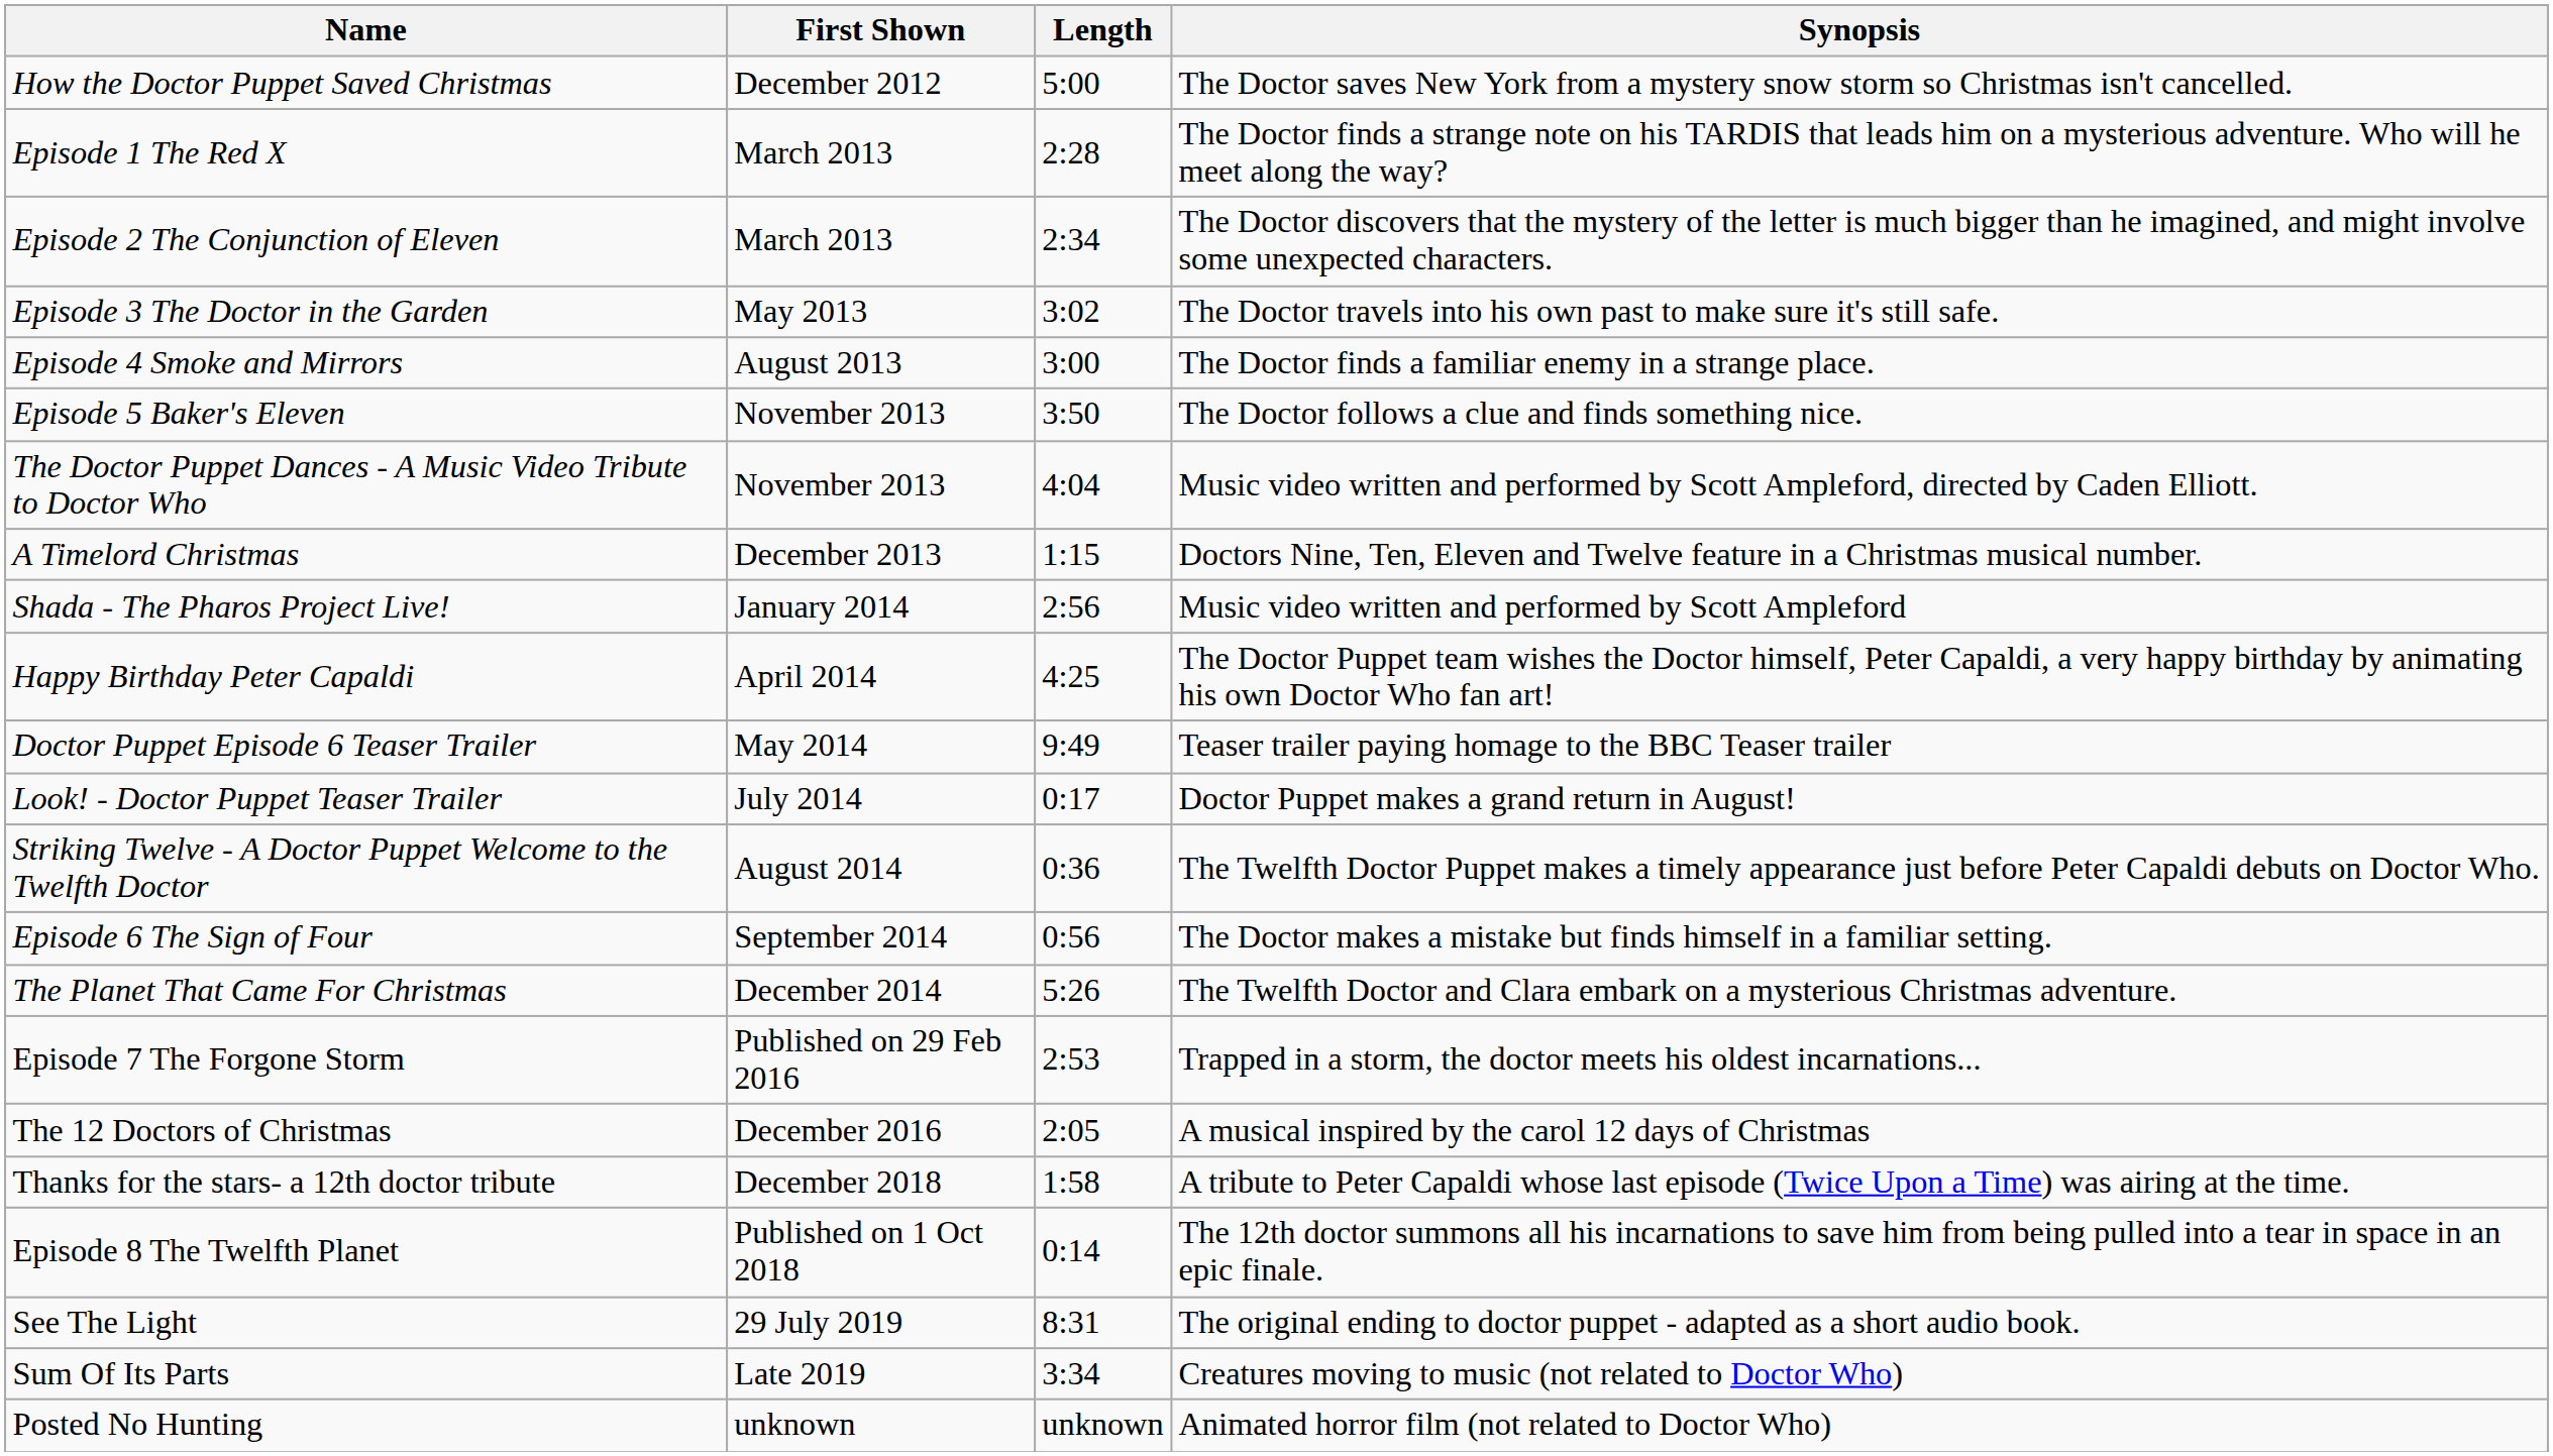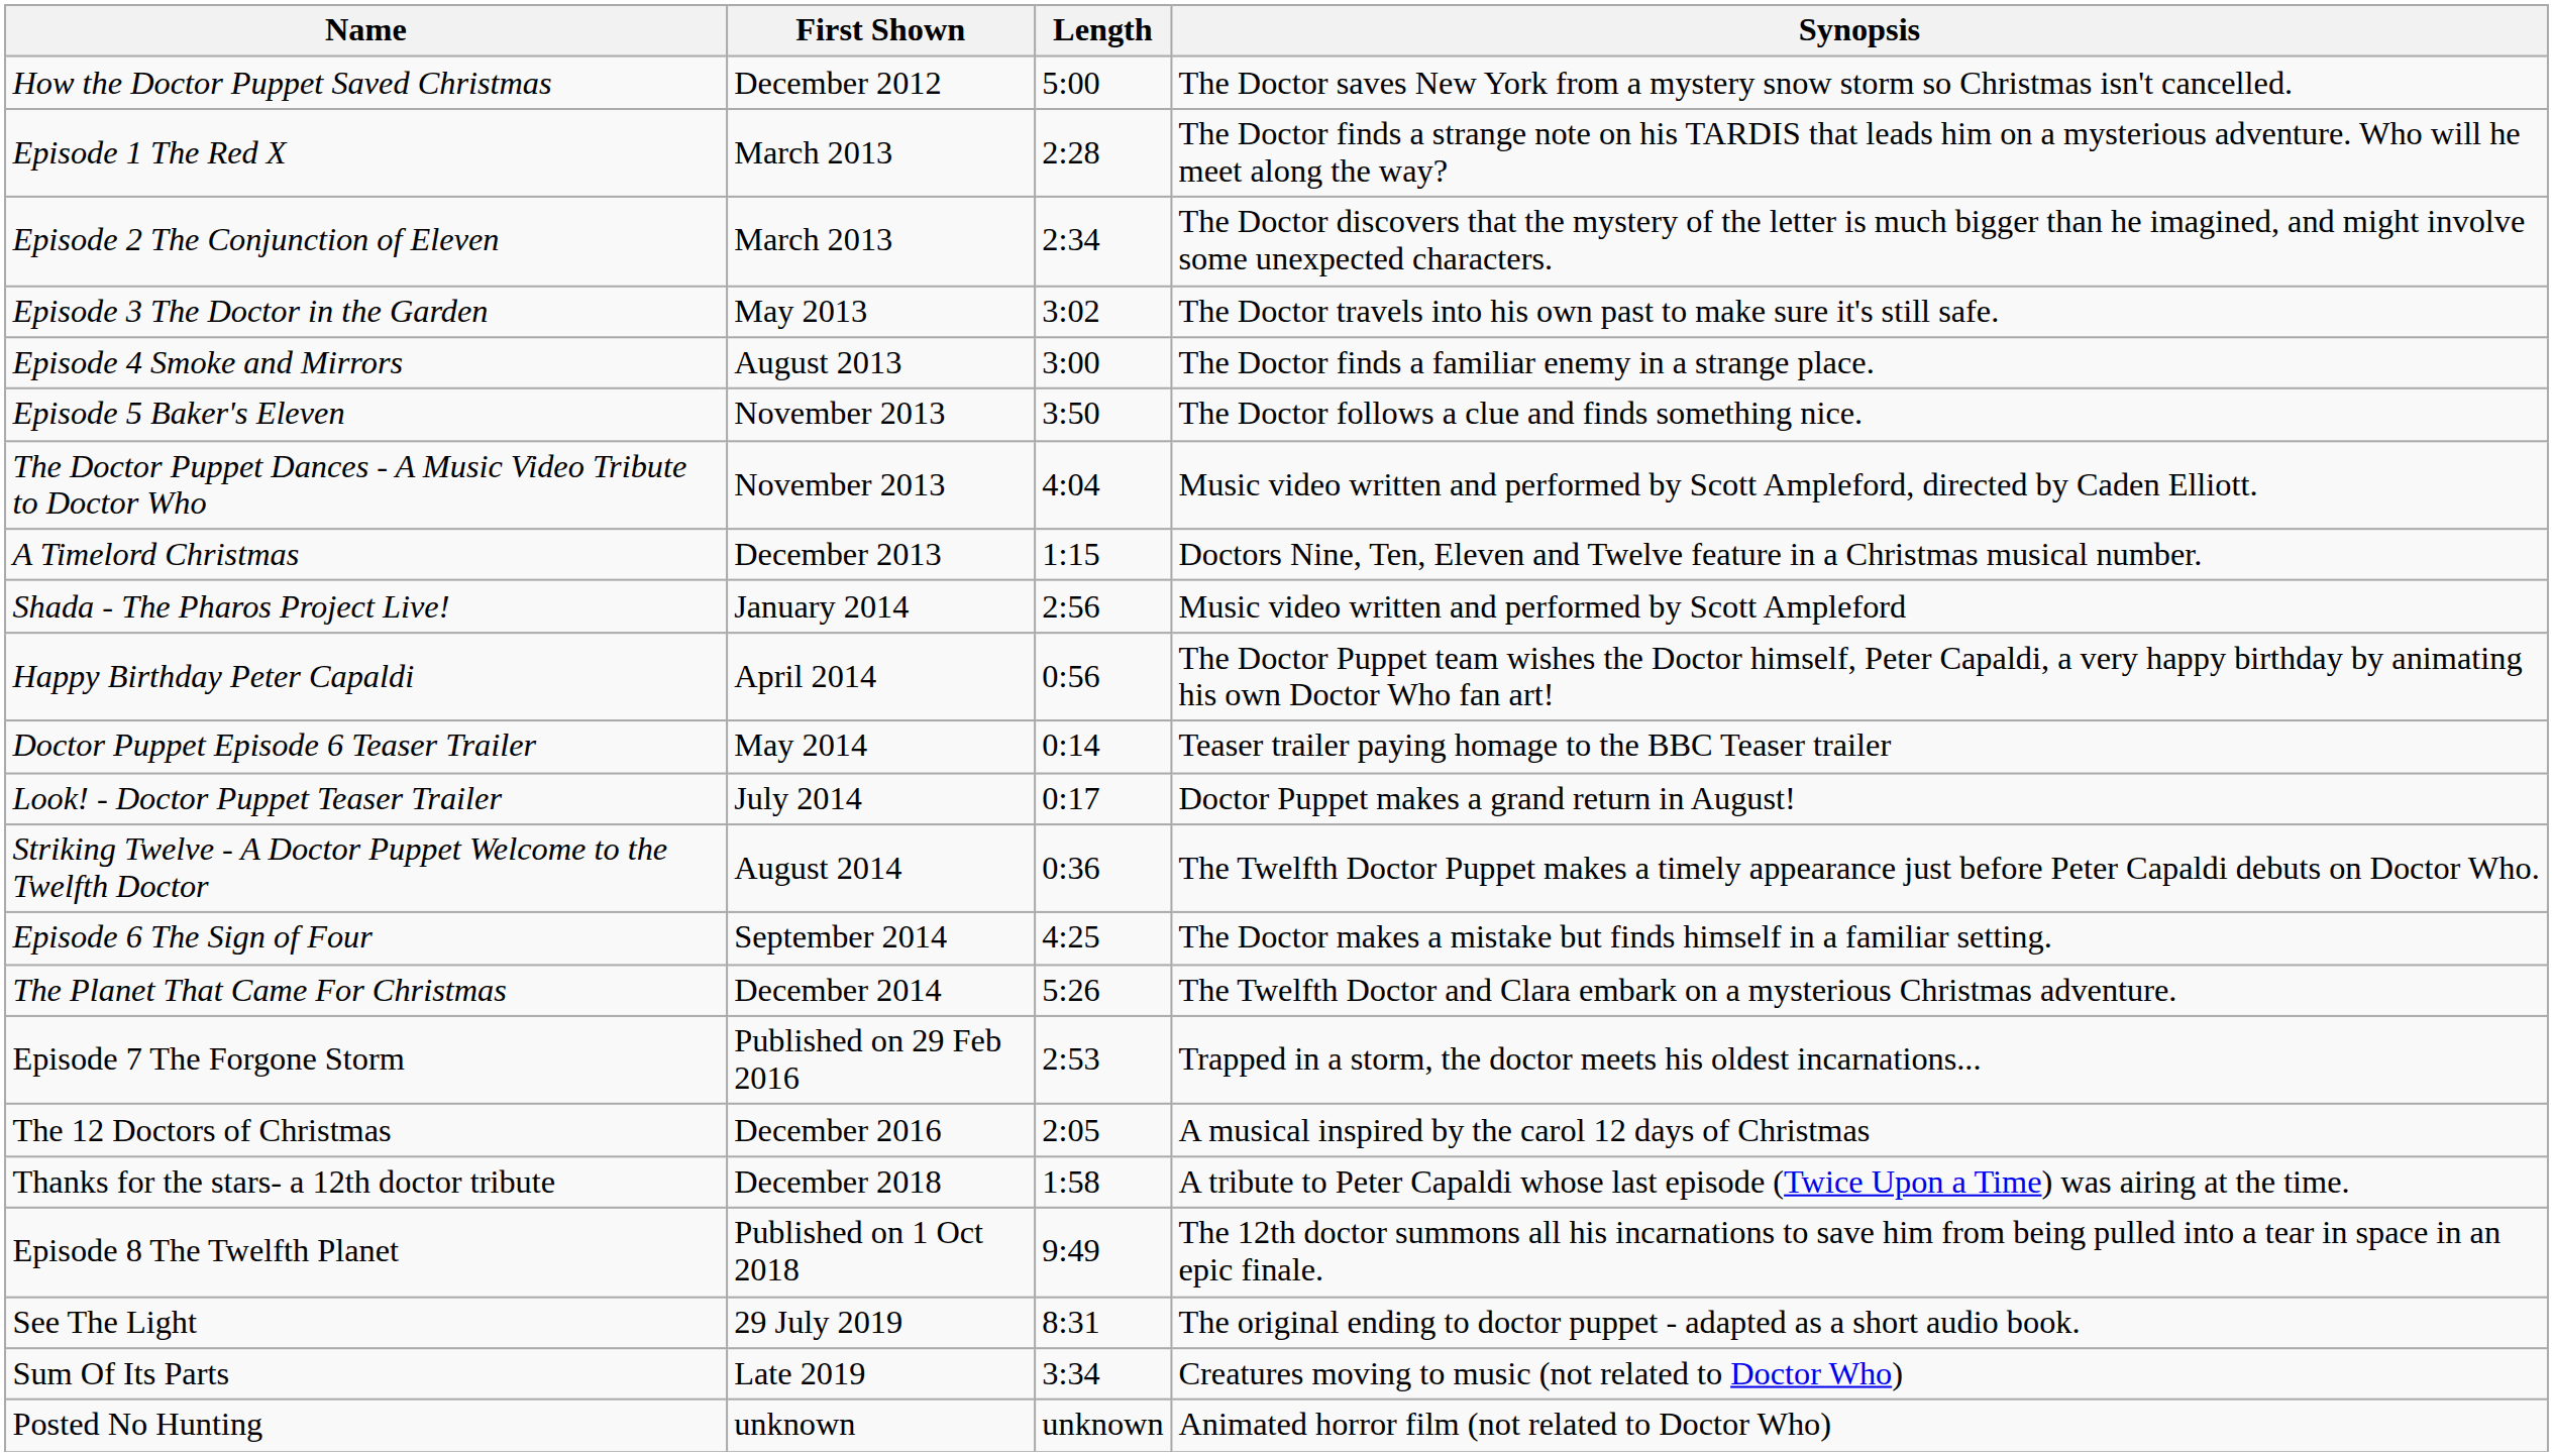 <table class="wikitable">
 <tr>
 <th>Name</th>
 <th>First Shown</th>
 <th>Length</th>
 <th>Synopsis</th>
 </tr>
 <tr>
 <td><em>How the Doctor Puppet Saved Christmas</em></td>
 <td>December 2012</td>
 <td>5:00</td>
 <td>The Doctor saves New York from a mystery snow storm so Christmas isn't cancelled.</td>
 </tr>
 <tr>
 <td><em>Episode 1 The Red X</em></td>
 <td>March 2013</td>
 <td>2:28</td>
 <td>The Doctor finds a strange note on his TARDIS that leads him on a mysterious adventure. Who will he meet along the way?</td>
 </tr>
 <tr>
 <td><em>Episode 2 The Conjunction of Eleven</em></td>
 <td>March 2013</td>
 <td>2:34</td>
 <td>The Doctor discovers that the mystery of the letter is much bigger than he imagined, and might involve some unexpected characters.</td>
 </tr>
 <tr>
 <td><em>Episode 3 The Doctor in the Garden</em></td>
 <td>May 2013</td>
 <td>3:02</td>
 <td>The Doctor travels into his own past to make sure it's still safe.</td>
 </tr>
 <tr>
 <td><em>Episode 4 Smoke and Mirrors</em></td>
 <td>August 2013</td>
 <td>3:00</td>
 <td>The Doctor finds a familiar enemy in a strange place.</td>
 </tr>
 <tr>
 <td><em>Episode 5 Baker's Eleven</em></td>
 <td>November 2013</td>
 <td>3:50</td>
 <td>The Doctor follows a clue and finds something nice.</td>
 </tr>
 <tr>
 <td><em>The Doctor Puppet Dances - A Music Video Tribute to Doctor Who</em></td>
 <td>November 2013</td>
 <td>4:04</td>
 <td>Music video written and performed by Scott Ampleford, directed by Caden Elliott.</td>
 </tr>
 <tr>
 <td><em>A Timelord Christmas</em></td>
 <td>December 2013</td>
 <td>1:15</td>
 <td>Doctors Nine, Ten, Eleven and Twelve feature in a Christmas musical number.</td>
 </tr>
 <tr>
 <td><em>Shada - The Pharos Project Live!</em></td>
 <td>January 2014</td>
 <td>2:56</td>
 <td>Music video written and performed by Scott Ampleford</td>
 </tr>
 <tr>
 <td><em>Happy Birthday Peter Capaldi</em></td>
 <td>April 2014</td>
-<td>4:25</td>
+<td>0:56</td>
 <td>The Doctor Puppet team wishes the Doctor himself, Peter Capaldi, a very happy birthday by animating his own Doctor Who fan art!</td>
 </tr>
 <tr>
 <td><em>Doctor Puppet Episode 6 Teaser Trailer</em></td>
 <td>May 2014</td>
-<td>9:49</td>
+<td>0:14</td>
 <td>Teaser trailer paying homage to the BBC Teaser trailer</td>
 </tr>
 <tr>
 <td><em>Look! - Doctor Puppet Teaser Trailer</em></td>
 <td>July 2014</td>
 <td>0:17</td>
 <td>Doctor Puppet makes a grand return in August!</td>
 </tr>
 <tr>
 <td><em>Striking Twelve - A Doctor Puppet Welcome to the Twelfth Doctor</em></td>
 <td>August 2014</td>
 <td>0:36</td>
 <td>The Twelfth Doctor Puppet makes a timely appearance just before Peter Capaldi debuts on Doctor Who.</td>
 </tr>
 <tr>
 <td><em>Episode 6 The Sign of Four</em></td>
 <td>September 2014</td>
-<td>0:56</td>
+<td>4:25</td>
 <td>The Doctor makes a mistake but finds himself in a familiar setting.</td>
 </tr>
 <tr>
 <td><em>The Planet That Came For Christmas</em></td>
 <td>December 2014</td>
 <td>5:26</td>
 <td>The Twelfth Doctor and Clara embark on a mysterious Christmas adventure.</td>
 </tr>
 <tr>
 <td>Episode 7 The Forgone Storm</td>
 <td>Published on 29 Feb 2016</td>
 <td>2:53</td>
 <td>Trapped in a storm, the doctor meets his oldest incarnations...</td>
 </tr>
 <tr>
 <td>The 12 Doctors of Christmas</td>
 <td>December 2016</td>
 <td>2:05</td>
 <td>A musical inspired by the carol 12 days of Christmas</td>
 </tr>
 <tr>
 <td>Thanks for the stars- a 12th doctor tribute</td>
 <td>December 2018</td>
 <td>1:58</td>
 <td>A tribute to Peter Capaldi whose last episode (<a href='#'>Twice Upon a Time</a>) was airing at the time.</td>
 </tr>
 <tr>
 <td>Episode 8 The Twelfth Planet</td>
 <td>Published on 1 Oct 2018</td>
-<td>0:14</td>
+<td>9:49</td>
 <td>The 12th doctor summons all his incarnations to save him from being pulled into a tear in space in an epic finale.</td>
 </tr>
 <tr>
 <td>See The Light</td>
 <td>29 July 2019</td>
 <td>8:31</td>
 <td>The original ending to doctor puppet - adapted as a short audio book.</td>
 </tr>
 <tr>
 <td>Sum Of Its Parts</td>
 <td>Late 2019</td>
 <td>3:34</td>
 <td>Creatures moving to music (not related to <a href='#'>Doctor Who</a>)</td>
 </tr>
 <tr>
 <td>Posted No Hunting</td>
 <td>unknown</td>
 <td>unknown</td>
 <td>Animated horror film (not related to Doctor Who)</td>
 </tr>
 </table>
